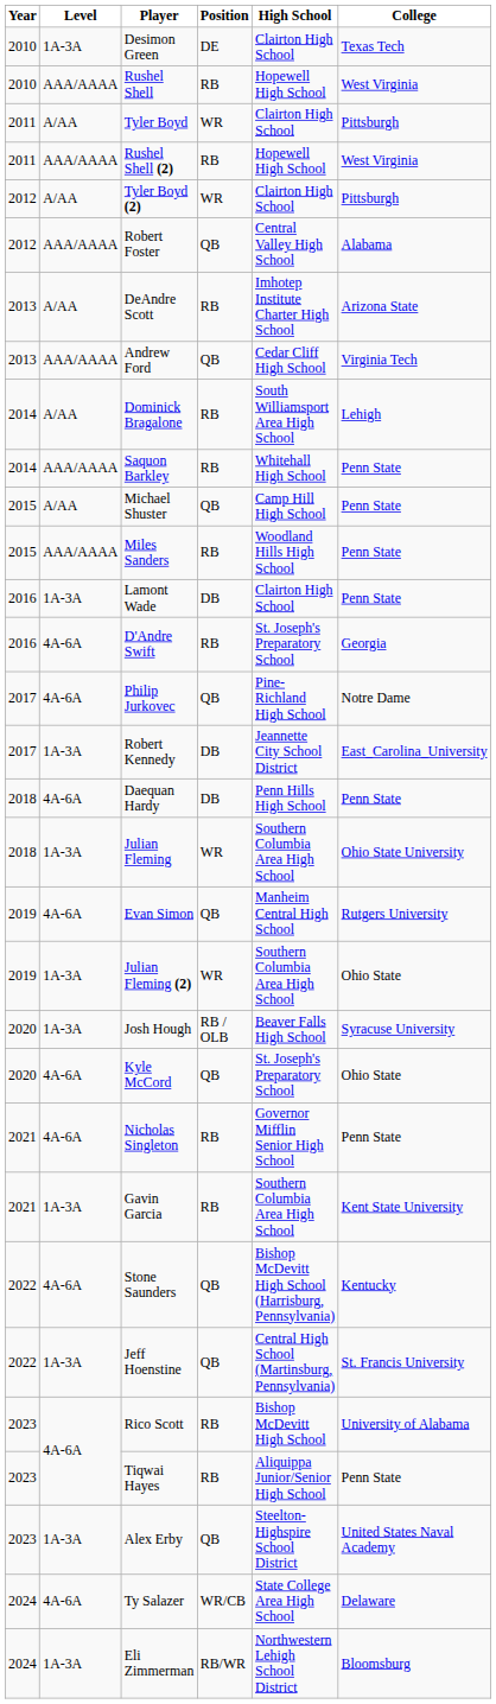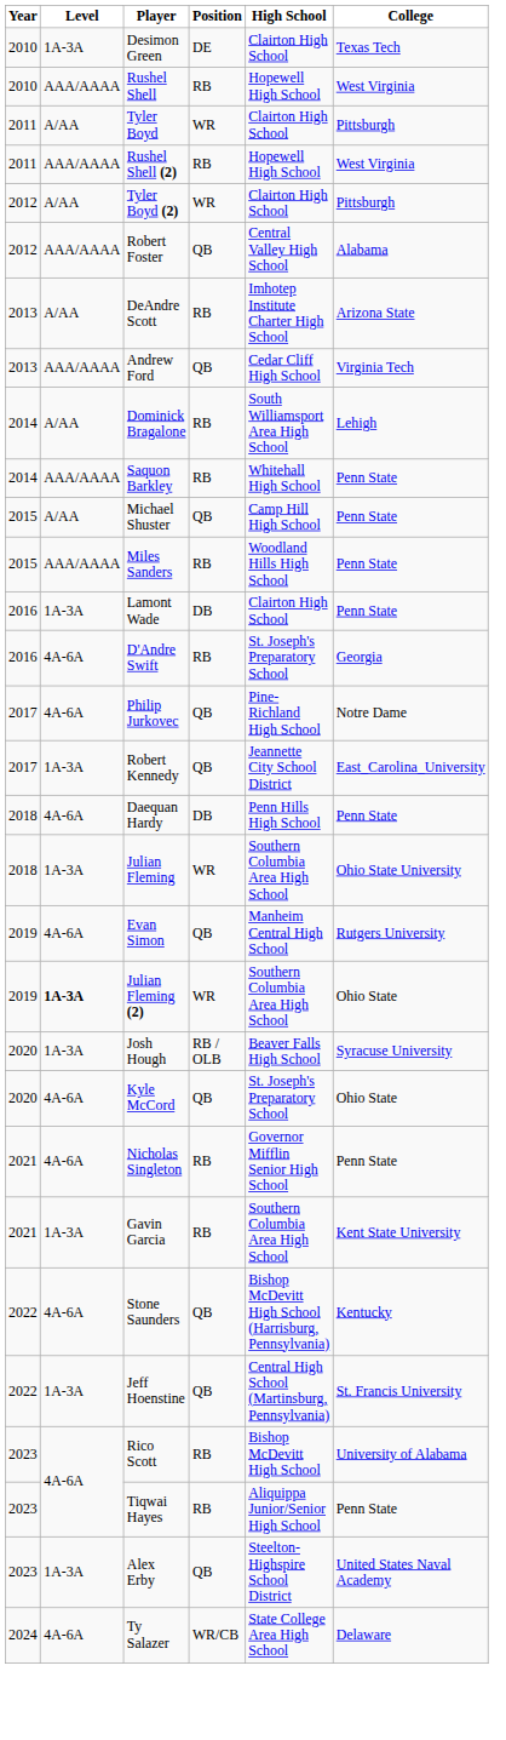 <table class="wikitable sortable" style="width:40%; text-align:left">
 <tr>
 <th scope="col" style="width:30%; background:white">Year</th>
 <th scope="col" style="width:25%; background:white">Level</th>
 <th scope="col" style="width:25%; background:white">Player</th>
 <th scope="col" style="width:25%; background:white">Position</th>
 <th scope="col" style="width:25%; background:white">High School</th>
 <th scope="col" style="width:30%; background:white">College</th>
 </tr>
 <tr>
 <td>2010</td>
 <td>1A-3A</td>
 <td>Desimon Green</td>
 <td>DE</td>
 <td><a href='#'>Clairton High School</a></td>
 <td><a href='#'>Texas Tech</a></td>
 </tr>
 <tr>
 <td>2010</td>
 <td>AAA/AAAA</td>
 <td><a href='#'>Rushel Shell</a></td>
 <td>RB</td>
 <td><a href='#'>Hopewell High School</a></td>
 <td><a href='#'>West Virginia</a></td>
 </tr>
 <tr>
 <td>2011</td>
 <td>A/AA</td>
 <td><a href='#'>Tyler Boyd</a></td>
 <td>WR</td>
 <td><a href='#'>Clairton High School</a></td>
 <td><a href='#'>Pittsburgh</a></td>
 </tr>
 <tr>
 <td>2011</td>
 <td>AAA/AAAA</td>
 <td><a href='#'>Rushel Shell</a> <strong>(2)</strong></td>
 <td>RB</td>
 <td><a href='#'>Hopewell High School</a></td>
 <td><a href='#'>West Virginia</a></td>
 </tr>
 <tr>
 <td>2012</td>
 <td>A/AA</td>
 <td><a href='#'>Tyler Boyd</a> <strong>(2)</strong></td>
 <td>WR</td>
 <td><a href='#'>Clairton High School</a></td>
 <td><a href='#'>Pittsburgh</a></td>
 </tr>
 <tr>
 <td>2012</td>
 <td>AAA/AAAA</td>
 <td>Robert Foster</td>
 <td>QB</td>
 <td><a href='#'>Central Valley High School</a></td>
 <td><a href='#'>Alabama</a></td>
 </tr>
 <tr>
 <td>2013</td>
 <td>A/AA</td>
 <td>DeAndre Scott</td>
 <td>RB</td>
 <td><a href='#'>Imhotep Institute Charter High School</a></td>
 <td><a href='#'>Arizona State</a></td>
 </tr>
 <tr>
 <td>2013</td>
 <td>AAA/AAAA</td>
 <td>Andrew Ford</td>
 <td>QB</td>
 <td><a href='#'>Cedar Cliff High School</a></td>
 <td><a href='#'>Virginia Tech</a></td>
 </tr>
 <tr>
 <td>2014</td>
 <td>A/AA</td>
 <td><a href='#'>Dominick Bragalone</a></td>
 <td>RB</td>
 <td><a href='#'>South Williamsport Area High School</a></td>
 <td><a href='#'>Lehigh</a></td>
 </tr>
 <tr>
 <td>2014</td>
 <td>AAA/AAAA</td>
 <td><a href='#'>Saquon Barkley</a></td>
 <td>RB</td>
 <td><a href='#'>Whitehall High School</a></td>
 <td><a href='#'>Penn State</a></td>
 </tr>
 <tr>
 <td>2015</td>
 <td>A/AA</td>
 <td>Michael Shuster</td>
 <td>QB</td>
 <td><a href='#'>Camp Hill High School</a></td>
 <td><a href='#'>Penn State</a></td>
 </tr>
 <tr>
 <td>2015</td>
 <td>AAA/AAAA</td>
 <td><a href='#'>Miles Sanders</a></td>
 <td>RB</td>
 <td><a href='#'>Woodland Hills High School</a></td>
 <td><a href='#'>Penn State</a></td>
 </tr>
 <tr>
 <td>2016</td>
 <td>1A-3A</td>
 <td>Lamont Wade</td>
 <td>DB</td>
 <td><a href='#'>Clairton High School</a></td>
 <td><a href='#'>Penn State</a></td>
 </tr>
 <tr>
 <td>2016</td>
 <td>4A-6A</td>
 <td><a href='#'>D'Andre Swift</a></td>
 <td>RB</td>
 <td><a href='#'>St. Joseph's Preparatory School</a></td>
 <td><a href='#'>Georgia</a></td>
 </tr>
 <tr>
 <td>2017</td>
 <td>4A-6A</td>
 <td><a href='#'>Philip Jurkovec</a></td>
 <td>QB</td>
 <td><a href='#'>Pine-Richland High School</a></td>
 <td>Notre Dame</td>
 </tr>
 <tr>
 <td>2017</td>
 <td>1A-3A</td>
 <td>Robert Kennedy</td>
-<td>DB</td>
+<td>QB</td>
 <td><a href='#'>Jeannette City School District</a></td>
 <td><a href='#'>East_Carolina_University</a></td>
 </tr>
 <tr>
 <td>2018</td>
 <td>4A-6A</td>
 <td>Daequan Hardy</td>
 <td>DB</td>
 <td><a href='#'>Penn Hills High School</a></td>
 <td><a href='#'>Penn State</a></td>
 </tr>
 <tr>
 <td>2018</td>
 <td>1A-3A</td>
 <td><a href='#'>Julian Fleming</a></td>
 <td>WR</td>
 <td><a href='#'>Southern Columbia Area High School</a></td>
 <td><a href='#'>Ohio State University</a></td>
 </tr>
 <tr>
 <td>2019</td>
 <td>4A-6A</td>
 <td><a href='#'>Evan Simon</a></td>
 <td>QB</td>
 <td><a href='#'>Manheim Central High School</a></td>
 <td><a href='#'>Rutgers University</a></td>
 </tr>
 <tr>
 <td>2019</td>
-<td>1A-3A</td>
+<td><strong>1A-3A</strong></td>
 <td><a href='#'>Julian Fleming</a> <strong>(2)</strong></td>
 <td>WR</td>
 <td><a href='#'>Southern Columbia Area High School</a></td>
 <td>Ohio State</td>
 </tr>
 <tr>
 <td>2020</td>
 <td>1A-3A</td>
 <td>Josh Hough</td>
 <td>RB / OLB</td>
 <td><a href='#'>Beaver Falls High School</a></td>
 <td><a href='#'>Syracuse University</a></td>
 </tr>
 <tr>
 <td>2020</td>
 <td>4A-6A</td>
 <td><a href='#'>Kyle McCord</a></td>
 <td>QB</td>
 <td><a href='#'>St. Joseph's Preparatory School</a></td>
 <td>Ohio State</td>
 </tr>
 <tr>
 <td>2021</td>
 <td>4A-6A</td>
 <td><a href='#'>Nicholas Singleton</a></td>
 <td>RB</td>
 <td><a href='#'>Governor Mifflin Senior High School</a></td>
 <td>Penn State</td>
 </tr>
 <tr>
 <td>2021</td>
 <td>1A-3A</td>
 <td>Gavin Garcia</td>
 <td>RB</td>
 <td><a href='#'>Southern Columbia Area High School</a></td>
 <td><a href='#'>Kent State University</a></td>
 </tr>
 <tr>
 <td>2022</td>
 <td>4A-6A</td>
 <td>Stone Saunders</td>
 <td>QB</td>
 <td><a href='#'>Bishop McDevitt High School (Harrisburg, Pennsylvania)</a></td>
 <td><a href='#'>Kentucky</a></td>
 </tr>
 <tr>
 <td>2022</td>
 <td>1A-3A</td>
 <td>Jeff Hoenstine</td>
 <td>QB</td>
 <td><a href='#'>Central High School (Martinsburg, Pennsylvania)</a></td>
 <td><a href='#'>St. Francis University</a></td>
 </tr>
 <tr>
 <td>2023</td>
 <td rowspan="2">4A-6A</td>
 <td>Rico Scott</td>
 <td>RB</td>
 <td><a href='#'>Bishop McDevitt High School</a></td>
 <td><a href='#'>University of Alabama</a></td>
 </tr>
 <tr>
 <td>2023</td>
 <td>Tiqwai Hayes</td>
 <td>RB</td>
 <td><a href='#'>Aliquippa Junior/Senior High School</a></td>
 <td>Penn State</td>
 </tr>
 <tr>
 <td>2023</td>
 <td>1A-3A</td>
 <td>Alex Erby</td>
 <td>QB</td>
 <td><a href='#'>Steelton-Highspire School District</a></td>
 <td><a href='#'>United States Naval Academy</a></td>
 </tr>
 <tr>
 <td>2024</td>
 <td>4A-6A</td>
 <td>Ty Salazer</td>
 <td>WR/CB</td>
 <td><a href='#'>State College Area High School</a></td>
 <td><a href='#'>Delaware</a></td>
 </tr>
-<tr>
-<td>2024</td>
-<td>1A-3A</td>
-<td>Eli Zimmerman</td>
-<td>RB/WR</td>
-<td><a href='#'>Northwestern Lehigh School District</a></td>
-<td><a href='#'>Bloomsburg</a></td>
-</tr>
 </table>
